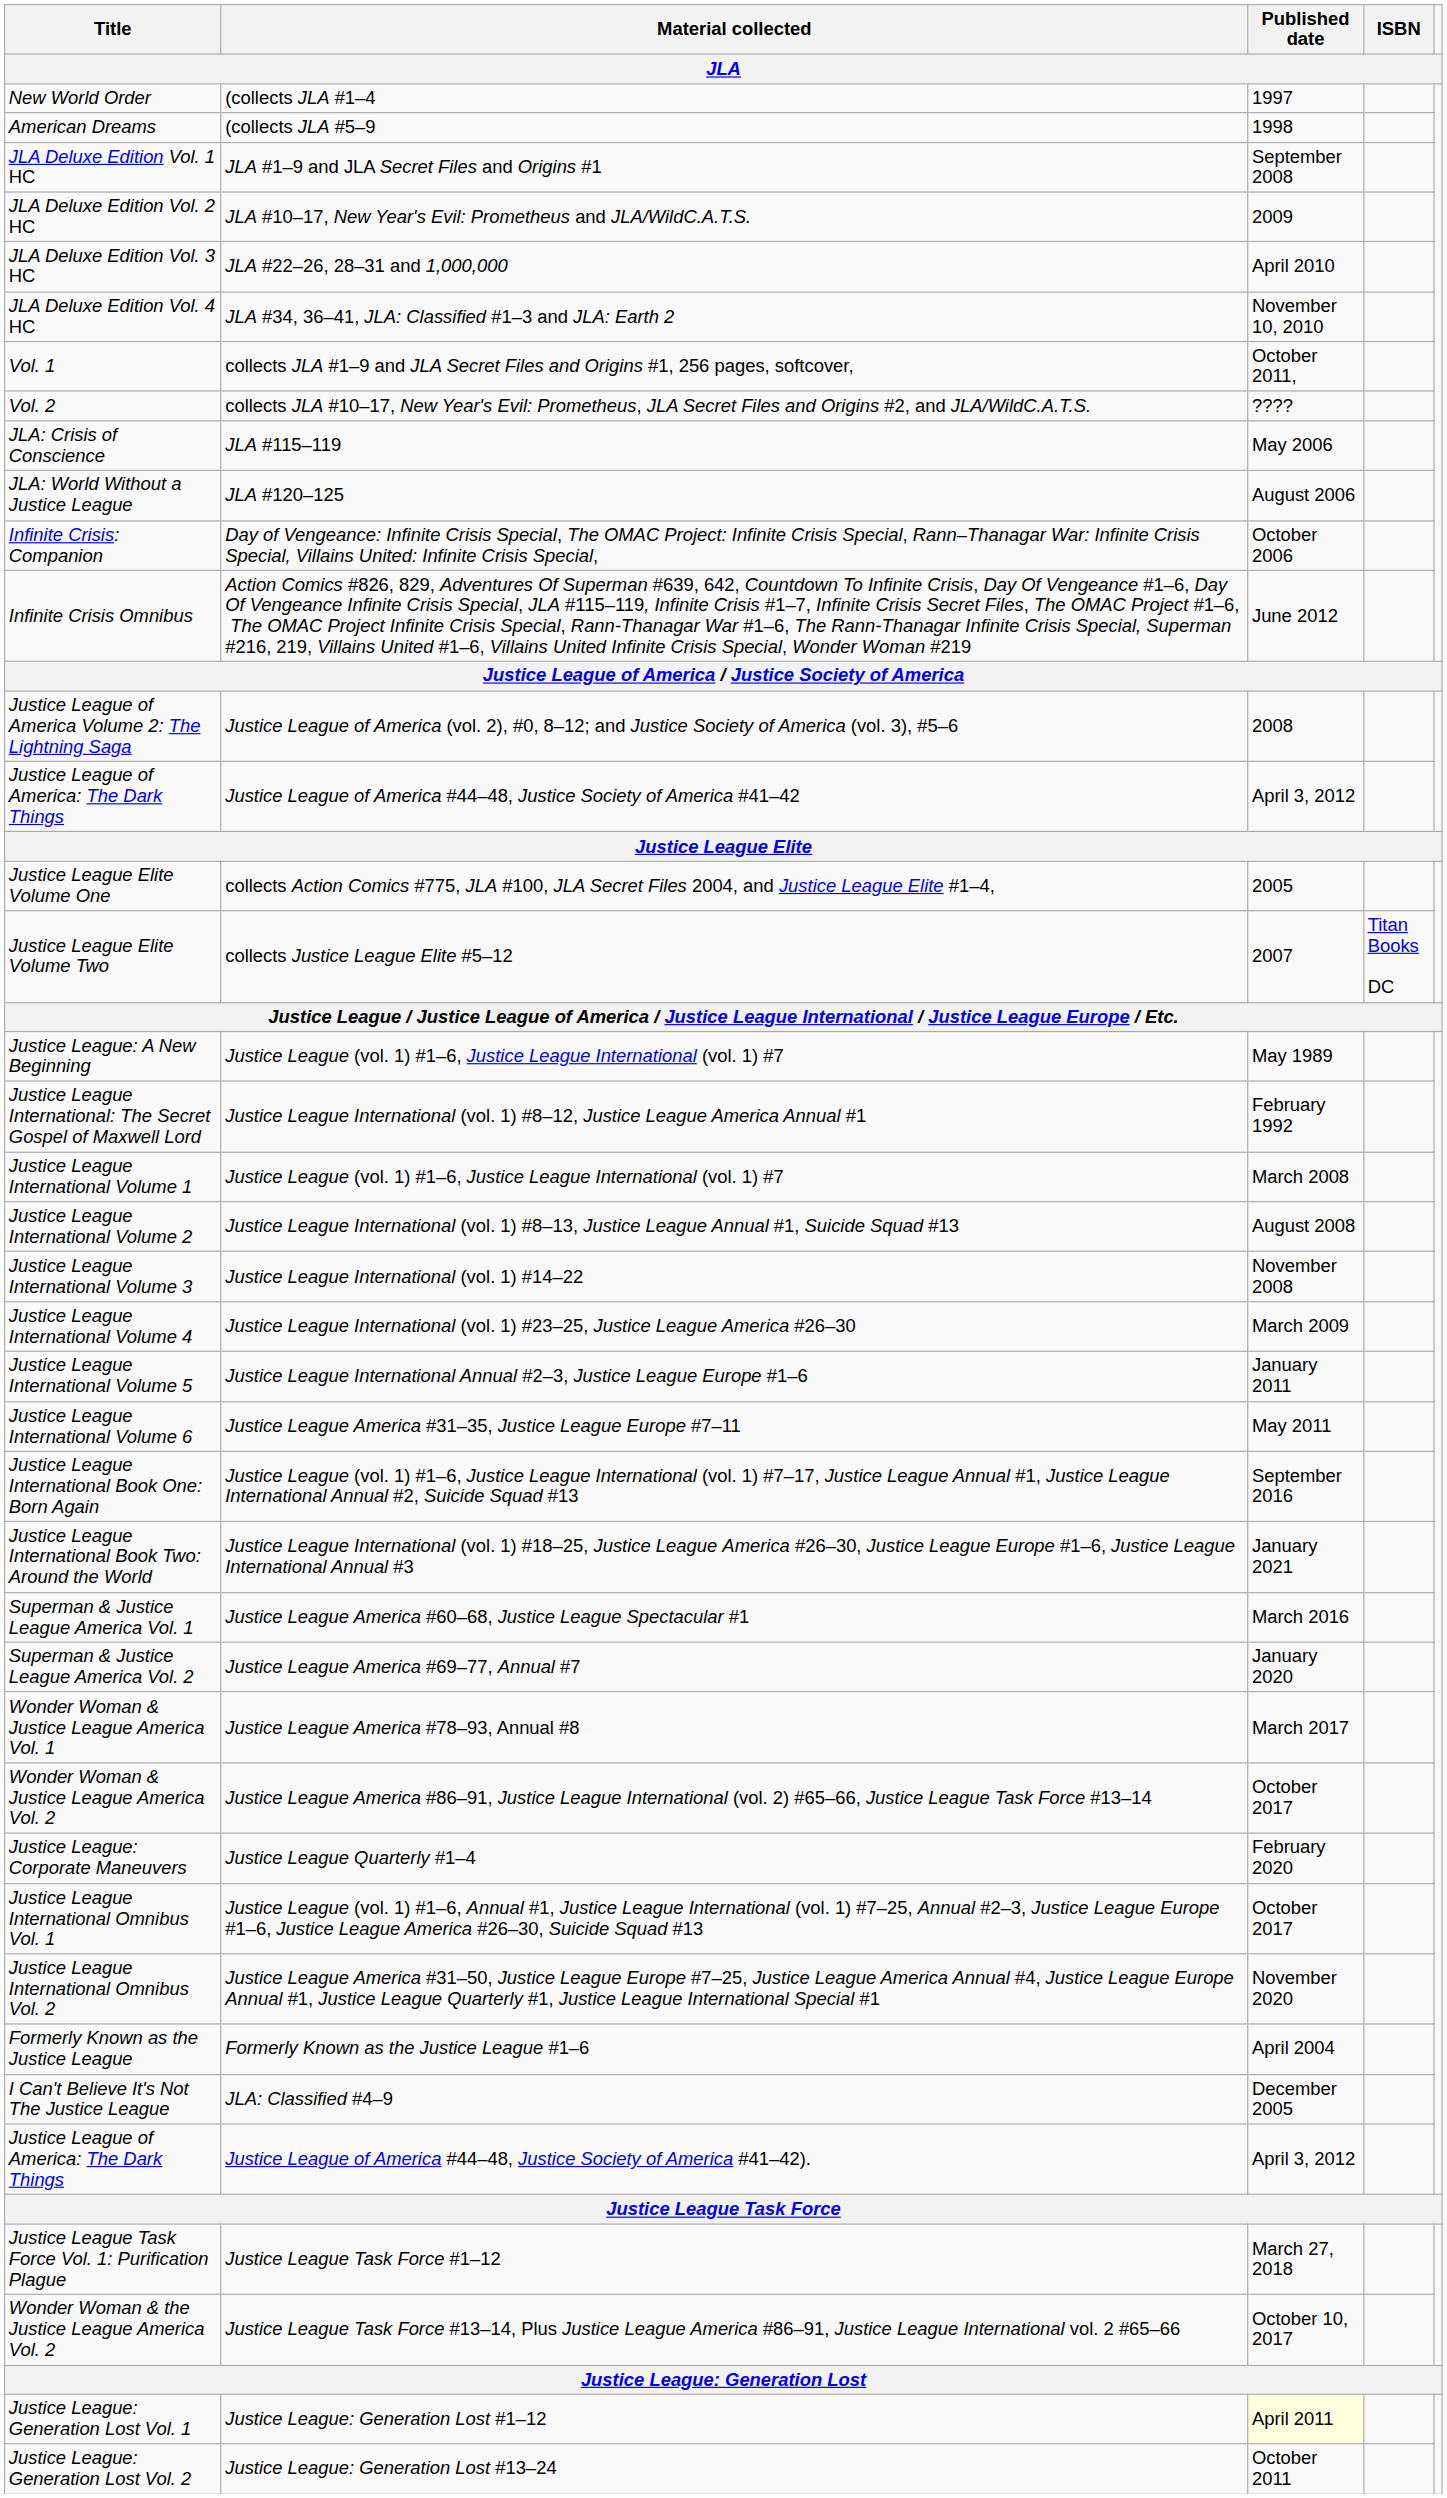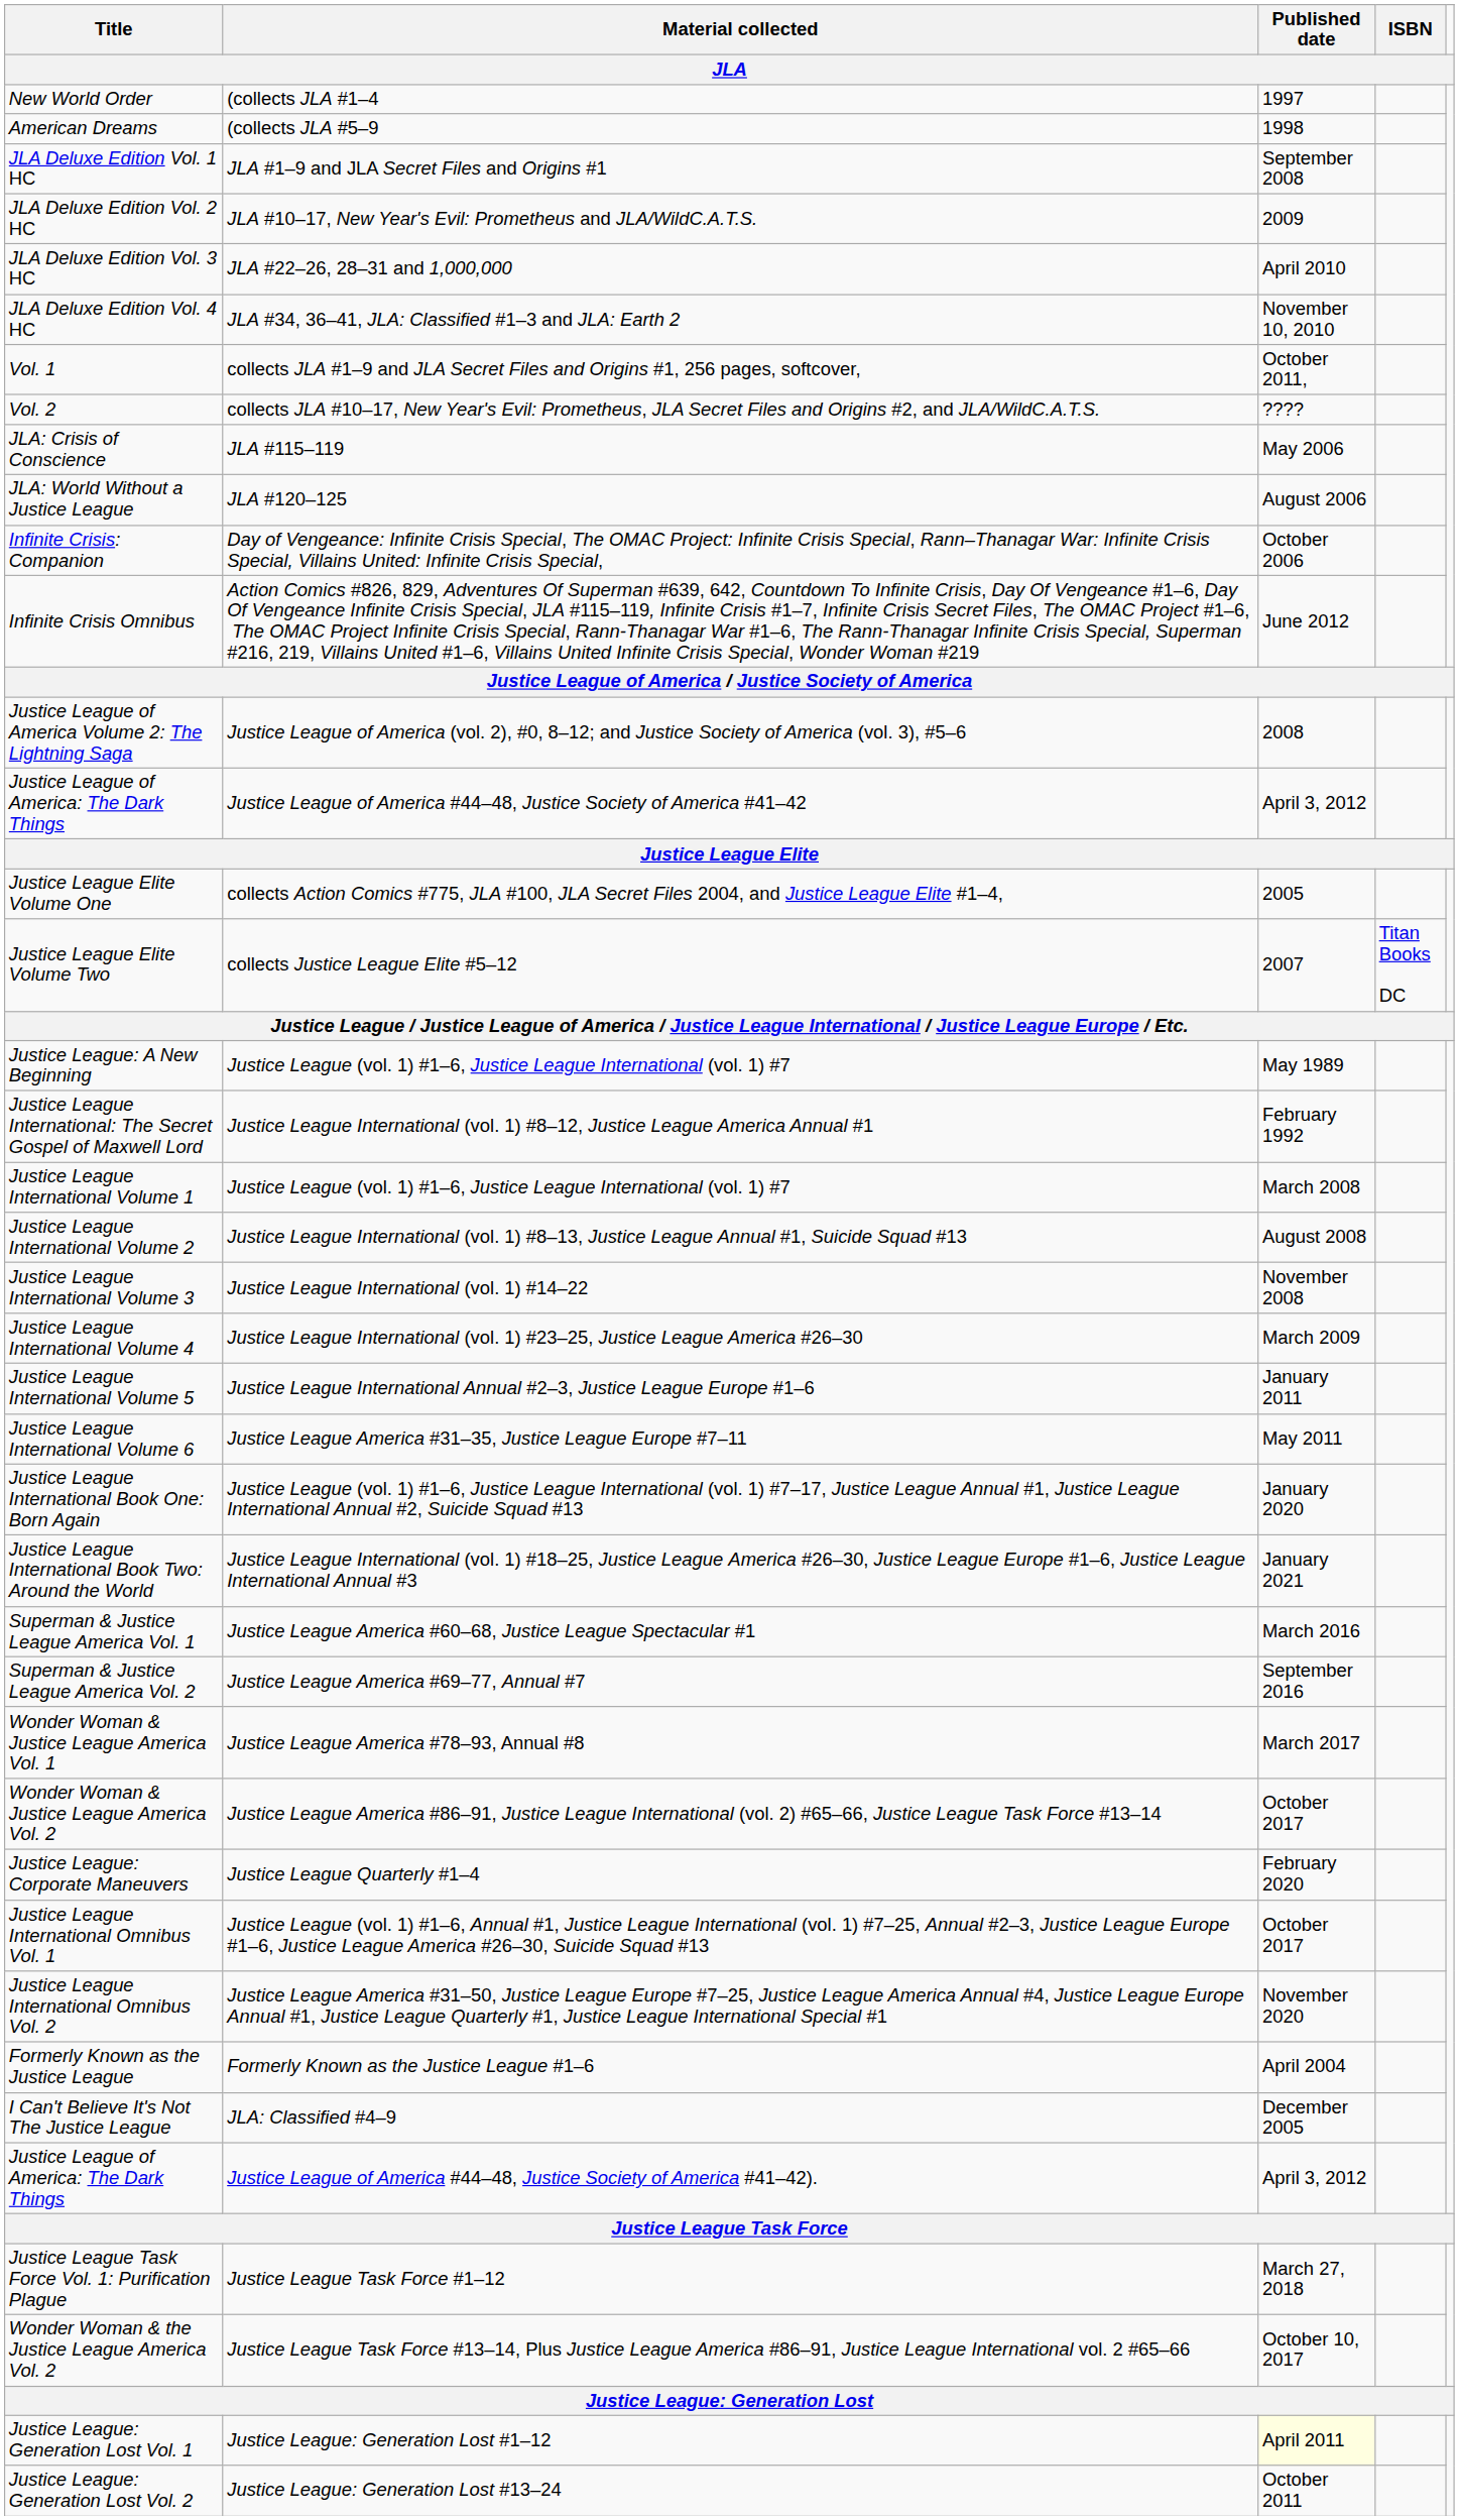 <table class="wikitable sortable collapsible collapsed sortable" width=99%>
 <tr>
 <th>Title</th>
 <th>Material collected</th>
 <th>Published date</th>
 <th>ISBN</th>
 <td></td>
 </tr>
 <tr>
 <th colspan="6"><em><a href='#'>JLA</a></em></th>
 </tr>
 <tr>
 <td><em>New World Order</em></td>
 <td>(collects <em>JLA</em> #1–4</td>
 <td>1997</td>
 <td><br></td>
 </tr>
 <tr>
 <td><em>American Dreams</em></td>
 <td>(collects <em>JLA</em> #5–9</td>
 <td>1998</td>
 <td><br></td>
 </tr>
 <tr>
 <td><em><a href='#'>JLA Deluxe Edition</a> Vol. 1</em> HC</td>
 <td><em>JLA</em> #1–9 and JLA <em>Secret Files</em> and <em>Origins</em> #1</td>
 <td>September 2008</td>
 <td><br></td>
 </tr>
 <tr>
 <td><em>JLA Deluxe Edition Vol. 2</em> HC</td>
 <td><em>JLA</em> #10–17, <em>New Year's Evil: Prometheus</em> and <em>JLA/WildC.A.T.S.</em></td>
 <td>2009</td>
 <td><br></td>
 </tr>
 <tr>
 <td><em>JLA Deluxe Edition Vol. 3</em> HC</td>
 <td><em>JLA</em> #22–26, 28–31 and <em>1,000,000</em></td>
 <td>April 2010</td>
 <td></td>
 </tr>
 <tr>
 <td><em>JLA Deluxe Edition Vol. 4</em> HC</td>
 <td><em>JLA</em> #34, 36–41, <em>JLA: Classified</em> #1–3 and <em>JLA: Earth 2</em></td>
 <td>November 10, 2010</td>
 <td></td>
 </tr>
 <tr>
 <td><em>Vol. 1</em></td>
 <td>collects <em>JLA</em> #1–9 and <em>JLA Secret Files and Origins</em> #1, 256 pages, softcover,</td>
 <td>October 2011,</td>
 <td></td>
 </tr>
 <tr>
 <td><em>Vol. 2</em></td>
 <td>collects <em>JLA</em> #10–17, <em>New Year's Evil: Prometheus</em>, <em>JLA Secret Files and Origins</em> #2, and <em>JLA/WildC.A.T.S.</em></td>
 <td>????</td>
 <td></td>
 </tr>
 <tr>
 <td><em>JLA: Crisis of Conscience</em></td>
 <td><em>JLA</em> #115–119</td>
 <td>May 2006</td>
 <td></td>
 </tr>
 <tr>
 <td><em>JLA: World Without a Justice League</em></td>
 <td><em>JLA</em> #120–125</td>
 <td>August 2006</td>
 <td></td>
 </tr>
 <tr>
 <td><em><a href='#'>Infinite Crisis</a>: Companion</em></td>
 <td><em>Day of Vengeance: Infinite Crisis Special</em>, <em>The OMAC Project: Infinite Crisis Special</em>, <em>Rann–Thanagar War: Infinite Crisis Special,</em> <em>Villains United: Infinite Crisis Special</em>,</td>
 <td>October 2006</td>
 <td></td>
 </tr>
 <tr>
 <td><em>Infinite Crisis Omnibus</em></td>
 <td><em>Action Comics</em> #826, 829, <em>Adventures Of Superman</em> #639, 642, <em>Countdown To Infinite Crisis</em>, <em>Day Of Vengeance</em> #1–6, <em>Day Of Vengeance Infinite Crisis Special</em>, <em>JLA</em> #115–119<em>, Infinite Crisis</em> #1–7, <em>Infinite Crisis Secret Files</em>, <em>The OMAC Project #</em>1–6,  <em>The OMAC Project Infinite Crisis Special</em>, <em>Rann-Thanagar War</em> #1–6, <em>The Rann-Thanagar Infinite Crisis Special,</em> <em>Superman</em> #216, 219, <em>Villains United</em> #1–6, <em>Villains United Infinite Crisis Special</em>, <em>Wonder Woman</em> #219</td>
 <td>June 2012</td>
 <td></td>
 </tr>
 <tr>
 <th colspan="6"><em><a href='#'>Justice League of America</a> / <a href='#'>Justice Society of America</a></em></th>
 </tr>
 <tr>
 <td><em>Justice League of America Volume 2: <a href='#'>The Lightning Saga</a></em></td>
 <td><em>Justice League of America</em> (vol. 2), #0, 8–12; and <em>Justice Society of America</em> (vol. 3), #5–6</td>
 <td>2008</td>
 <td></td>
 </tr>
 <tr>
 <td><em>Justice League of America: <a href='#'>The Dark Things</a></em></td>
 <td><em>Justice League of America</em> #44–48, <em>Justice Society of America</em> #41–42</td>
 <td>April 3, 2012</td>
 <td></td>
 </tr>
 <tr>
 <th colspan="6"><em><a href='#'>Justice League Elite</a></em></th>
 </tr>
 <tr>
 <td><em>Justice League Elite Volume One</em></td>
 <td>collects <em>Action Comics</em> #775, <em>JLA</em> #100, <em>JLA Secret Files</em> 2004, and <em><a href='#'>Justice League Elite</a></em> #1–4,</td>
 <td>2005</td>
 <td><br></td>
 </tr>
 <tr>
 <td><em>Justice League Elite Volume Two</em></td>
 <td>collects <em>Justice League Elite</em> #5–12</td>
 <td>2007</td>
 <td><a href='#'>Titan Books</a><br> <br>DC<br></td>
 </tr>
 <tr>
 <th colspan="6"><em>Justice League / Justice League of America / <a href='#'>Justice League International</a> / <a href='#'>Justice League Europe</a> / Etc.</em></th>
 </tr>
 <tr>
 <td><em>Justice League: A New Beginning</em></td>
 <td><em>Justice League</em> (vol. 1) #1–6,  <em><a href='#'>Justice League International</a></em> (vol. 1) #7</td>
 <td>May 1989</td>
 <td></td>
 </tr>
 <tr>
 <td><em>Justice League International: The Secret Gospel of Maxwell Lord</em></td>
 <td><em>Justice League International</em> (vol. 1) #8–12, <em>Justice League America Annual</em> #1</td>
 <td>February 1992</td>
 <td></td>
 </tr>
 <tr>
 <td><em>Justice League International Volume 1</em></td>
 <td><em>Justice League</em> (vol. 1) #1–6, <em>Justice League International</em> (vol. 1) #7</td>
 <td>March 2008</td>
 <td></td>
 </tr>
 <tr>
 <td><em>Justice League International Volume 2</em></td>
 <td><em>Justice League International</em> (vol. 1) #8–13, <em>Justice League Annual</em> #1, <em>Suicide Squad</em> #13</td>
 <td>August 2008</td>
 <td></td>
 </tr>
 <tr>
 <td><em>Justice League International Volume 3</em></td>
 <td><em>Justice League International</em> (vol. 1) #14–22</td>
 <td>November 2008</td>
 <td></td>
 </tr>
 <tr>
 <td><em>Justice League International Volume 4</em></td>
 <td><em>Justice League International</em> (vol. 1) #23–25, <em>Justice League America</em> #26–30</td>
 <td>March 2009</td>
 <td></td>
 </tr>
 <tr>
 <td><em>Justice League International Volume 5</em></td>
 <td><em>Justice League International Annual</em> #2–3, <em>Justice League Europe</em> #1–6</td>
 <td>January 2011</td>
 <td></td>
 </tr>
 <tr>
 <td><em>Justice League International Volume 6</em></td>
 <td><em>Justice League America</em> #31–35, <em>Justice League Europe</em> #7–11</td>
 <td>May 2011</td>
 <td></td>
 </tr>
 <tr>
 <td><em>Justice League International Book One: Born Again</em></td>
 <td><em>Justice League</em> (vol. 1) #1–6, <em>Justice League International</em> (vol. 1) #7–17, <em>Justice League Annual</em> #1, <em>Justice League International Annual</em> #2, <em>Suicide Squad</em> #13</td>
-<td>September 2016</td>
+<td>January 2020</td>
 <td></td>
 </tr>
 <tr>
 <td><em>Justice League International Book Two: Around the World</em></td>
 <td><em>Justice League International</em> (vol. 1) #18–25, <em>Justice League</em> <em>America</em> #26–30, <em>Justice League Europe</em> #1–6, <em>Justice League International Annual</em> #3</td>
 <td>January 2021</td>
 <td></td>
 </tr>
 <tr>
 <td><em>Superman & Justice League America Vol. 1</em></td>
 <td><em>Justice League America</em> #60–68, <em>Justice League Spectacular</em> #1</td>
 <td>March 2016</td>
 <td></td>
 </tr>
 <tr>
 <td><em>Superman & Justice League America Vol. 2</em></td>
 <td><em>Justice League America</em> #69–77, <em>Annual</em> #7</td>
-<td>January 2020</td>
+<td>September 2016</td>
 <td></td>
 </tr>
 <tr>
 <td><em>Wonder Woman & Justice League America Vol. 1</em></td>
 <td><em>Justice League America</em> #78–93, Annual #8</td>
 <td>March 2017</td>
 <td></td>
 </tr>
 <tr>
 <td><em>Wonder Woman & Justice League America Vol. 2</em></td>
 <td><em>Justice League America</em> #86–91, <em>Justice League International</em> (vol. 2) #65–66, <em>Justice League Task Force</em> #13–14</td>
 <td>October 2017</td>
 <td></td>
 </tr>
 <tr>
 <td><em>Justice League: Corporate Maneuvers</em></td>
 <td><em>Justice League Quarterly</em> #1–4</td>
 <td>February 2020</td>
 <td></td>
 </tr>
 <tr>
 <td><em>Justice League International Omnibus Vol. 1</em></td>
 <td><em>Justice League</em> (vol. 1) #1–6, <em>Annual</em> #1, <em>Justice League International</em> (vol. 1) #7–25, <em>Annual</em> #2–3, <em>Justice League Europe</em> #1–6, <em>Justice League America</em> #26–30, <em>Suicide Squad</em> #13</td>
 <td>October 2017</td>
 <td></td>
 </tr>
 <tr>
 <td><em>Justice League International Omnibus Vol. 2</em></td>
 <td><em>Justice League America</em> #31–50, <em>Justice League Europe</em> #7–25, <em>Justice League America Annual</em> #4, <em>Justice League Europe Annual</em> #1, <em>Justice League Quarterly</em> #1, <em>Justice League International Special</em> #1</td>
 <td>November 2020</td>
 <td></td>
 </tr>
 <tr>
 <td><em>Formerly Known as the Justice League</em></td>
 <td><em>Formerly Known as the Justice League</em> #1–6</td>
 <td>April 2004</td>
 <td></td>
 </tr>
 <tr>
 <td><em>I Can't Believe It's Not The Justice League</em></td>
 <td><em>JLA: Classified</em> #4–9</td>
 <td>December 2005</td>
 <td></td>
 </tr>
 <tr>
 <td><em>Justice League of America: <a href='#'>The Dark Things</a></em></td>
 <td><em><a href='#'>Justice League of America</a></em> #44–48, <em><a href='#'>Justice Society of America</a></em> #41–42).</td>
 <td>April 3, 2012</td>
 <td></td>
 </tr>
 <tr>
 <th colspan="6"><em><a href='#'>Justice League Task Force</a></em></th>
 </tr>
 <tr>
 <td><em>Justice League Task Force Vol. 1: Purification Plague</em></td>
 <td><em>Justice League Task Force</em> #1–12</td>
 <td>March 27, 2018</td>
 <td></td>
 </tr>
 <tr>
 <td><em>Wonder Woman & the Justice League America Vol. 2</em></td>
 <td><em>Justice League Task Force</em> #13–14, Plus <em>Justice League America</em> #86–91, <em>Justice League International</em> vol. 2 #65–66</td>
 <td>October 10, 2017</td>
 <td></td>
 </tr>
 <tr>
 <th colspan="6"><em><a href='#'>Justice League: Generation Lost</a></em></th>
 </tr>
 <tr>
 <td><em>Justice League: Generation Lost Vol. 1</em></td>
 <td><em>Justice League: Generation Lost</em> #1–12</td>
 <td style="background: lightyellow;">April 2011</td>
 <td></td>
 </tr>
 <tr>
 <td><em>Justice League: Generation Lost Vol. 2</em></td>
 <td><em>Justice League: Generation Lost</em> #13–24</td>
 <td>October 2011</td>
 <td></td>
 </tr>
 </table>
